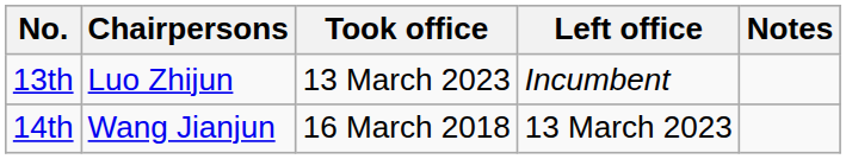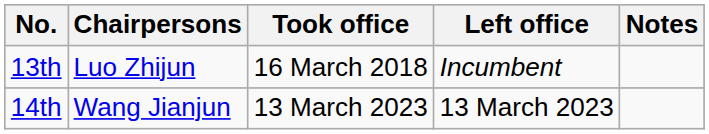 <table class="wikitable">
 <tr>
 <th>No.</th>
 <th>Chairpersons</th>
 <th>Took office</th>
 <th>Left office</th>
 <th>Notes</th>
 </tr>
 <tr>
 <td><a href='#'>13th</a></td>
 <td><a href='#'>Luo Zhijun</a></td>
-<td>13 March 2023</td>
+<td>16 March 2018</td>
 <td><em>Incumbent</em></td>
 <td></td>
 </tr>
 <tr>
 <td><a href='#'>14th</a></td>
 <td><a href='#'>Wang Jianjun</a></td>
-<td>16 March 2018</td>
+<td>13 March 2023</td>
 <td>13 March 2023</td>
 <td></td>
 </tr>
 </table>
